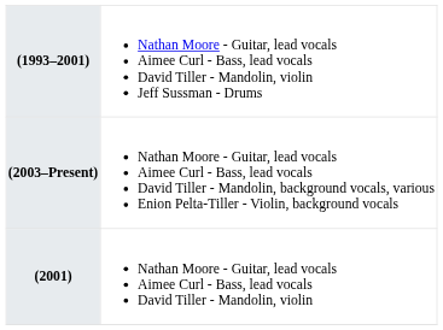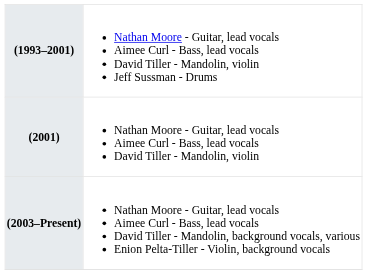 <table class="toccolours"  border=1 cellpadding=2 cellspacing=0 style="float: width: 265px; margin: 0 0 1em 1em; border-collapse: collapse; border: 1px solid #E2E2E2;">
 <tr>
 <th bgcolor="#E7EBEE">(1993–2001)</th>
 <td><br><ul><li><a href='#'>Nathan Moore</a> - Guitar, lead vocals</li><li>Aimee Curl - Bass, lead vocals</li><li>David Tiller - Mandolin, violin</li><li>Jeff Sussman - Drums</li></ul></td>
 </tr>
 <tr>
+<th bgcolor="#E7EBEE">(2001)</th>
+<td><br><ul><li>Nathan Moore - Guitar, lead vocals</li><li>Aimee Curl - Bass, lead vocals</li><li>David Tiller - Mandolin, violin</li></ul></td>
+</tr>
+<tr>
 <th bgcolor="#E7EBEE">(2003–Present)</th>
 <td><br><ul><li>Nathan Moore - Guitar, lead vocals</li><li>Aimee Curl - Bass, lead vocals</li><li>David Tiller - Mandolin, background vocals, various</li><li>Enion Pelta-Tiller - Violin, background vocals</li></ul></td>
 </tr>
 <tr>
-<th bgcolor="#E7EBEE">(2001)</th>
-<td><br><ul><li>Nathan Moore - Guitar, lead vocals</li><li>Aimee Curl - Bass, lead vocals</li><li>David Tiller - Mandolin, violin</li></ul></td>
-</tr>
-<tr>
 </tr>
 </table>
